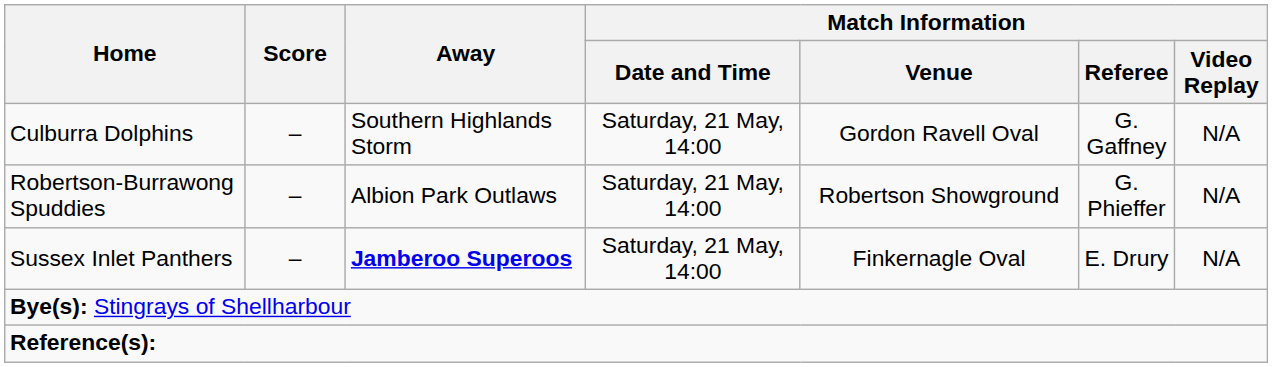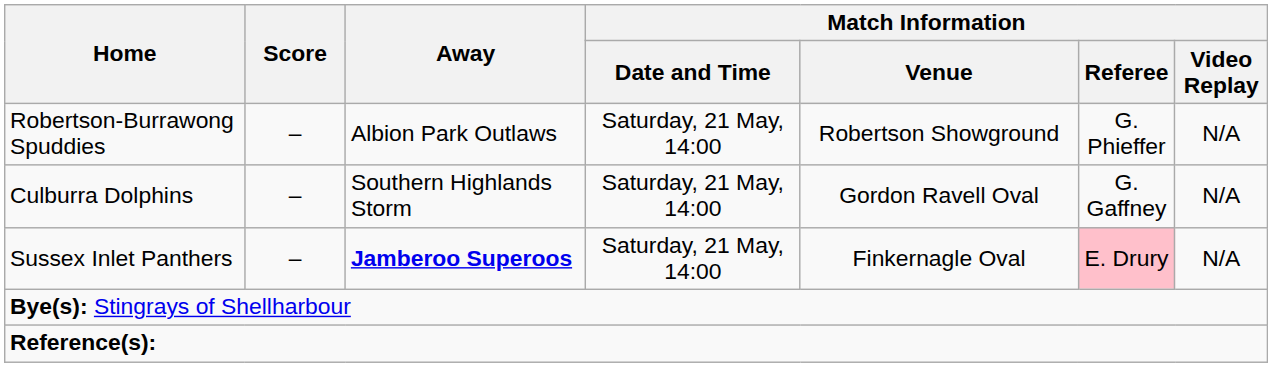 <table class="wikitable" width="100% text-align:center;">
 <tr>
 <th rowspan="2" width="19%">Home</th>
 <th rowspan="2" width="8%">Score</th>
 <th rowspan="2" width="19%">Away</th>
 <th colspan="4">Match Information</th>
 </tr>
 <tr bgcolor="#CCCCCC">
 <th width="17%">Date and Time</th>
 <th width="22%">Venue</th>
 <th>Referee</th>
 <th>Video Replay</th>
 </tr>
 <tr>
+<td> Robertson-Burrawong Spuddies</td>
+<td style="text-align:center;">–</td>
+<td> Albion Park Outlaws</td>
+<td style="text-align:center;">Saturday, 21 May, 14:00</td>
+<td style="text-align:center;">Robertson Showground</td>
+<td style="text-align:center;">G. Phieffer</td>
+<td style="text-align:center;">N/A</td>
+</tr>
+<tr>
 <td> Culburra Dolphins</td>
 <td style="text-align:center;">–</td>
 <td> Southern Highlands Storm</td>
 <td style="text-align:center;">Saturday, 21 May, 14:00</td>
 <td style="text-align:center;">Gordon Ravell Oval</td>
 <td style="text-align:center;">G. Gaffney</td>
 <td style="text-align:center;">N/A</td>
 </tr>
 <tr>
-<td> Robertson-Burrawong Spuddies</td>
-<td style="text-align:center;">–</td>
-<td> Albion Park Outlaws</td>
-<td style="text-align:center;">Saturday, 21 May, 14:00</td>
-<td style="text-align:center;">Robertson Showground</td>
-<td style="text-align:center;">G. Phieffer</td>
-<td style="text-align:center;">N/A</td>
-</tr>
-<tr>
 <td> Sussex Inlet Panthers</td>
 <td style="text-align:center;">–</td>
 <td><strong> <a href='#'>Jamberoo Superoos</a></strong></td>
 <td style="text-align:center;">Saturday, 21 May, 14:00</td>
 <td style="text-align:center;">Finkernagle Oval</td>
-<td style="text-align:center;">E. Drury</td>
+<td style="background: pink; text-align:center;">E. Drury</td>
 <td style="text-align:center;">N/A</td>
 </tr>
 <tr>
 <td colspan="7"><strong>Bye(s):</strong>  <a href='#'>Stingrays of Shellharbour</a></td>
 </tr>
 <tr>
 <td colspan="7"><strong>Reference(s):</strong></td>
 </tr>
 </table>
